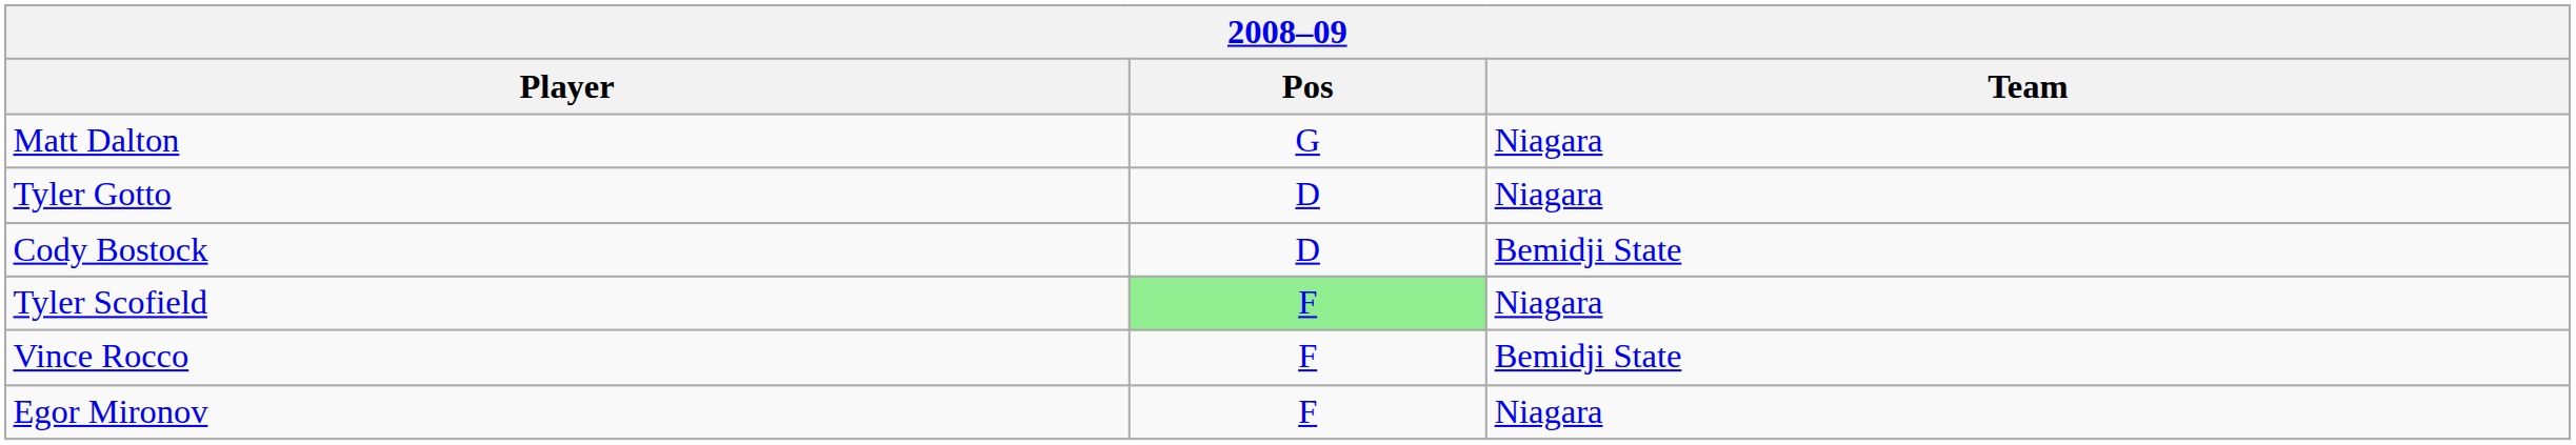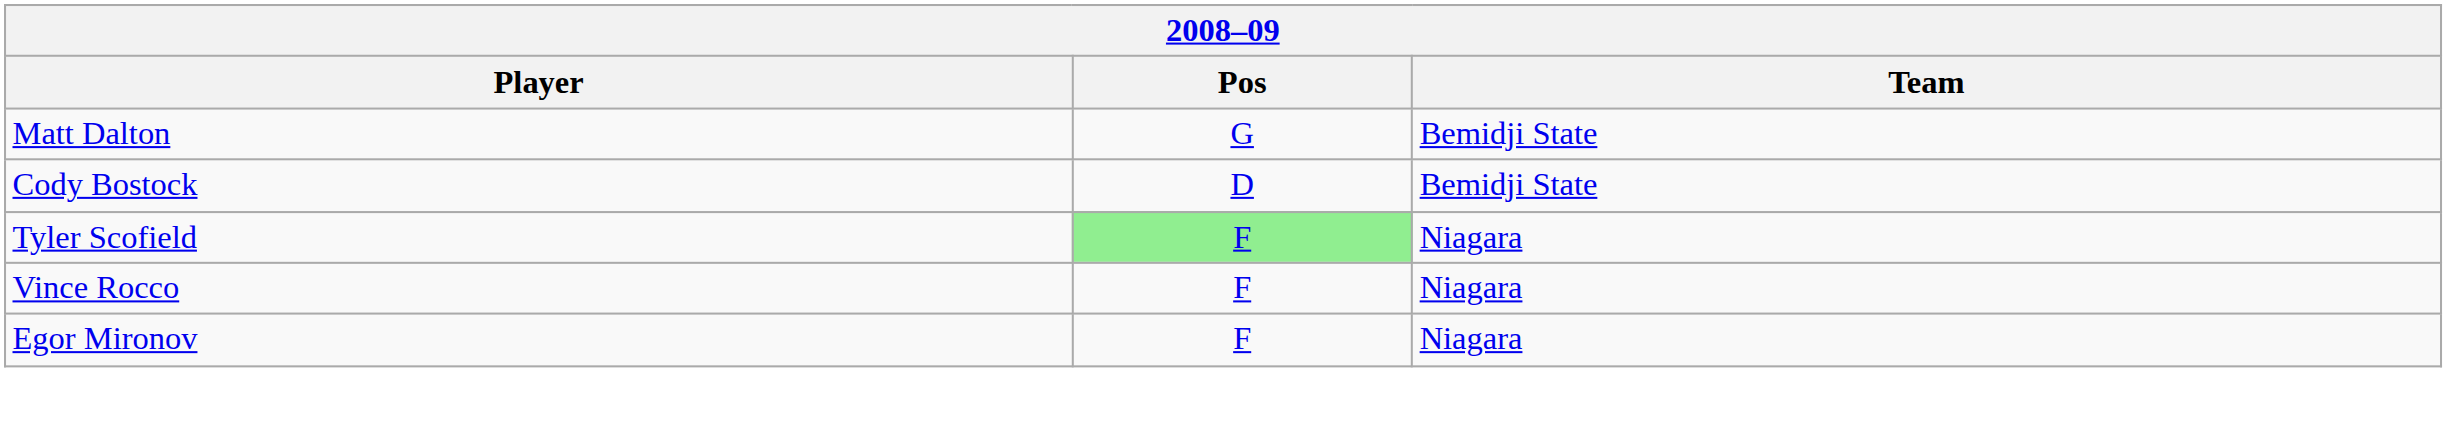 <table class="wikitable" width=95%>
 <tr>
 <th colspan=3><a href='#'>2008–09</a></th>
 </tr>
 <tr>
 <th>Player</th>
 <th>Pos</th>
 <th>Team</th>
 </tr>
 <tr>
 <td><a href='#'>Matt Dalton</a></td>
 <td style="text-align:center;"><a href='#'>G</a></td>
-<td><a href='#'>Niagara</a></td>
-</tr>
-<tr>
-<td><a href='#'>Tyler Gotto</a></td>
-<td style="text-align:center;"><a href='#'>D</a></td>
-<td><a href='#'>Niagara</a></td>
+<td><a href='#'>Bemidji State</a></td>
 </tr>
 <tr>
 <td><a href='#'>Cody Bostock</a></td>
 <td style="text-align:center;"><a href='#'>D</a></td>
 <td><a href='#'>Bemidji State</a></td>
 </tr>
 <tr>
 <td><a href='#'>Tyler Scofield</a></td>
 <td style="background: lightgreen; text-align:center;"><a href='#'>F</a></td>
 <td><a href='#'>Niagara</a></td>
 </tr>
 <tr>
 <td><a href='#'>Vince Rocco</a></td>
 <td style="text-align:center;"><a href='#'>F</a></td>
-<td><a href='#'>Bemidji State</a></td>
+<td><a href='#'>Niagara</a></td>
 </tr>
 <tr>
 <td><a href='#'>Egor Mironov</a></td>
 <td style="text-align:center;"><a href='#'>F</a></td>
 <td><a href='#'>Niagara</a></td>
 </tr>
 </table>
